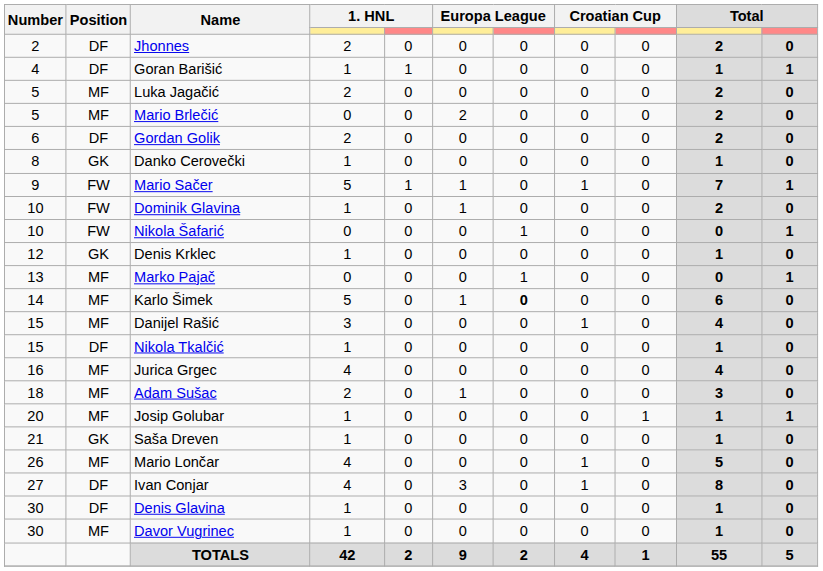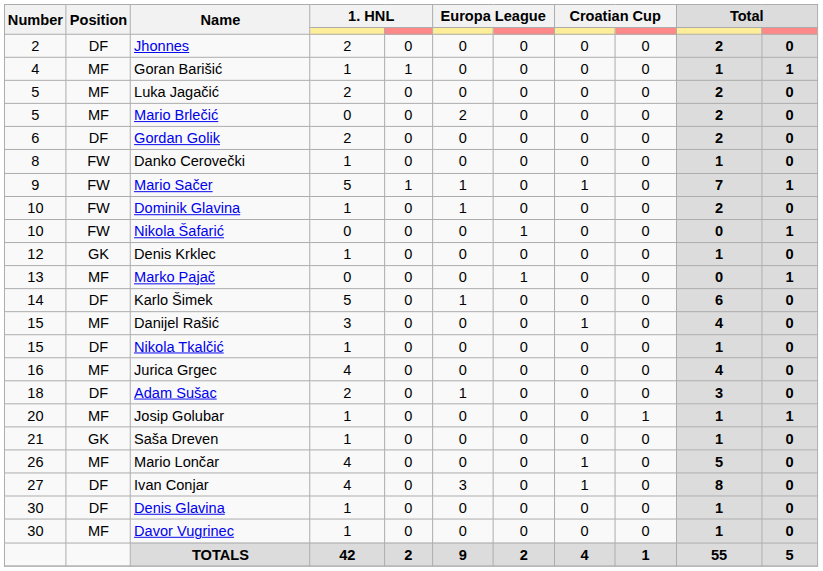 <table class="wikitable" style="font-size: 95%; text-align: center;">
 <tr>
 <th width=40  rowspan="2"  align="center">Number</th>
 <th width=40  rowspan="2"  align="center">Position</th>
 <th width=180 rowspan="2"  align="center">Name</th>
 <th width=120 colspan="2" align="center">1. HNL</th>
 <th width=120 colspan="2" align="center">Europa League</th>
 <th width=120 colspan="2" align="center">Croatian Cup</th>
 <th width=140 colspan="2" align="center" style="background: #DCDCDC">Total</th>
 </tr>
 <tr>
 <th style="background: #FFEE99"></th>
 <th style="background: #FF8888"></th>
 <th style="background: #FFEE99"></th>
 <th style="background: #FF8888"></th>
 <th style="background: #FFEE99"></th>
 <th style="background: #FF8888"></th>
 <th style="background: #FFEE99"></th>
 <th style="background: #FF8888"></th>
 </tr>
 <tr>
 <td>2</td>
 <td>DF</td>
 <td style="text-align:left;"> <a href='#'>Jhonnes</a></td>
 <td>2</td>
 <td>0</td>
 <td>0</td>
 <td>0</td>
 <td>0</td>
 <td>0</td>
 <th style="background: #DCDCDC">2</th>
 <th style="background: #DCDCDC">0</th>
 </tr>
 <tr>
 <td>4</td>
-<td>DF</td>
+<td>MF</td>
 <td style="text-align:left;"> Goran Barišić</td>
 <td>1</td>
 <td>1</td>
 <td>0</td>
 <td>0</td>
 <td>0</td>
 <td>0</td>
 <th style="background: #DCDCDC">1</th>
 <th style="background: #DCDCDC">1</th>
 </tr>
 <tr>
 <td>5</td>
 <td>MF</td>
 <td style="text-align:left;"> Luka Jagačić</td>
 <td>2</td>
 <td>0</td>
 <td>0</td>
 <td>0</td>
 <td>0</td>
 <td>0</td>
 <th style="background: #DCDCDC">2</th>
 <th style="background: #DCDCDC">0</th>
 </tr>
 <tr>
 <td>5</td>
 <td>MF</td>
 <td style="text-align:left;"> <a href='#'>Mario Brlečić</a></td>
 <td>0</td>
 <td>0</td>
 <td>2</td>
 <td>0</td>
 <td>0</td>
 <td>0</td>
 <th style="background: #DCDCDC">2</th>
 <th style="background: #DCDCDC">0</th>
 </tr>
 <tr>
 <td>6</td>
 <td>DF</td>
 <td style="text-align:left;"> <a href='#'>Gordan Golik</a></td>
 <td>2</td>
 <td>0</td>
 <td>0</td>
 <td>0</td>
 <td>0</td>
 <td>0</td>
 <th style="background: #DCDCDC">2</th>
 <th style="background: #DCDCDC">0</th>
 </tr>
 <tr>
 <td>8</td>
-<td>GK</td>
+<td>FW</td>
 <td style="text-align:left;"> Danko Cerovečki</td>
 <td>1</td>
 <td>0</td>
 <td>0</td>
 <td>0</td>
 <td>0</td>
 <td>0</td>
 <th style="background: #DCDCDC">1</th>
 <th style="background: #DCDCDC">0</th>
 </tr>
 <tr>
 <td>9</td>
 <td>FW</td>
 <td style="text-align:left;"> <a href='#'>Mario Sačer</a></td>
 <td>5</td>
 <td>1</td>
 <td>1</td>
 <td>0</td>
 <td>1</td>
 <td>0</td>
 <th style="background: #DCDCDC">7</th>
 <th style="background: #DCDCDC">1</th>
 </tr>
 <tr>
 <td>10</td>
 <td>FW</td>
 <td style="text-align:left;"> <a href='#'>Dominik Glavina</a></td>
 <td>1</td>
 <td>0</td>
 <td>1</td>
 <td>0</td>
 <td>0</td>
 <td>0</td>
 <th style="background: #DCDCDC">2</th>
 <th style="background: #DCDCDC">0</th>
 </tr>
 <tr>
 <td>10</td>
 <td>FW</td>
 <td style="text-align:left;"> <a href='#'>Nikola Šafarić</a></td>
 <td>0</td>
 <td>0</td>
 <td>0</td>
 <td>1</td>
 <td>0</td>
 <td>0</td>
 <th style="background: #DCDCDC">0</th>
 <th style="background: #DCDCDC">1</th>
 </tr>
 <tr>
 <td>12</td>
 <td>GK</td>
 <td style="text-align:left;"> Denis Krklec</td>
 <td>1</td>
 <td>0</td>
 <td>0</td>
 <td>0</td>
 <td>0</td>
 <td>0</td>
 <th style="background: #DCDCDC">1</th>
 <th style="background: #DCDCDC">0</th>
 </tr>
 <tr>
 <td>13</td>
 <td>MF</td>
 <td style="text-align:left;"> <a href='#'>Marko Pajač</a></td>
 <td>0</td>
 <td>0</td>
 <td>0</td>
 <td>1</td>
 <td>0</td>
 <td>0</td>
 <th style="background: #DCDCDC">0</th>
 <th style="background: #DCDCDC">1</th>
 </tr>
 <tr>
 <td>14</td>
-<td>MF</td>
+<td>DF</td>
 <td style="text-align:left;"> Karlo Šimek</td>
 <td>5</td>
 <td>0</td>
 <td>1</td>
-<td><strong>0</strong></td>
+<td>0</td>
 <td>0</td>
 <td>0</td>
 <th style="background: #DCDCDC">6</th>
 <th style="background: #DCDCDC">0</th>
 </tr>
 <tr>
 <td>15</td>
 <td>MF</td>
 <td style="text-align:left;"> Danijel Rašić</td>
 <td>3</td>
 <td>0</td>
 <td>0</td>
 <td>0</td>
 <td>1</td>
 <td>0</td>
 <th style="background: #DCDCDC">4</th>
 <th style="background: #DCDCDC">0</th>
 </tr>
 <tr>
 <td>15</td>
 <td>DF</td>
 <td style="text-align:left;"> <a href='#'>Nikola Tkalčić</a></td>
 <td>1</td>
 <td>0</td>
 <td>0</td>
 <td>0</td>
 <td>0</td>
 <td>0</td>
 <th style="background: #DCDCDC">1</th>
 <th style="background: #DCDCDC">0</th>
 </tr>
 <tr>
 <td>16</td>
 <td>MF</td>
 <td style="text-align:left;"> Jurica Grgec</td>
 <td>4</td>
 <td>0</td>
 <td>0</td>
 <td>0</td>
 <td>0</td>
 <td>0</td>
 <th style="background: #DCDCDC">4</th>
 <th style="background: #DCDCDC">0</th>
 </tr>
 <tr>
 <td>18</td>
-<td>MF</td>
+<td>DF</td>
 <td style="text-align:left;"> <a href='#'>Adam Sušac</a></td>
 <td>2</td>
 <td>0</td>
 <td>1</td>
 <td>0</td>
 <td>0</td>
 <td>0</td>
 <th style="background: #DCDCDC">3</th>
 <th style="background: #DCDCDC">0</th>
 </tr>
 <tr>
 <td>20</td>
 <td>MF</td>
 <td style="text-align:left;"> Josip Golubar</td>
 <td>1</td>
 <td>0</td>
 <td>0</td>
 <td>0</td>
 <td>0</td>
 <td>1</td>
 <th style="background: #DCDCDC">1</th>
 <th style="background: #DCDCDC">1</th>
 </tr>
 <tr>
 <td>21</td>
 <td>GK</td>
 <td style="text-align:left;"> Saša Dreven</td>
 <td>1</td>
 <td>0</td>
 <td>0</td>
 <td>0</td>
 <td>0</td>
 <td>0</td>
 <th style="background: #DCDCDC">1</th>
 <th style="background: #DCDCDC">0</th>
 </tr>
 <tr>
 <td>26</td>
 <td>MF</td>
 <td style="text-align:left;"> Mario Lončar</td>
 <td>4</td>
 <td>0</td>
 <td>0</td>
 <td>0</td>
 <td>1</td>
 <td>0</td>
 <th style="background: #DCDCDC">5</th>
 <th style="background: #DCDCDC">0</th>
 </tr>
 <tr>
 <td>27</td>
 <td>DF</td>
 <td style="text-align:left;"> Ivan Conjar</td>
 <td>4</td>
 <td>0</td>
 <td>3</td>
 <td>0</td>
 <td>1</td>
 <td>0</td>
 <th style="background: #DCDCDC">8</th>
 <th style="background: #DCDCDC">0</th>
 </tr>
 <tr>
 <td>30</td>
 <td>DF</td>
 <td style="text-align:left;"> <a href='#'>Denis Glavina</a></td>
 <td>1</td>
 <td>0</td>
 <td>0</td>
 <td>0</td>
 <td>0</td>
 <td>0</td>
 <th style="background: #DCDCDC">1</th>
 <th style="background: #DCDCDC">0</th>
 </tr>
 <tr>
 <td>30</td>
 <td>MF</td>
 <td style="text-align:left;"> <a href='#'>Davor Vugrinec</a></td>
 <td>1</td>
 <td>0</td>
 <td>0</td>
 <td>0</td>
 <td>0</td>
 <td>0</td>
 <th style="background: #DCDCDC">1</th>
 <th style="background: #DCDCDC">0</th>
 </tr>
 <tr>
 <td></td>
 <td></td>
 <th style="background: #DCDCDC">TOTALS</th>
 <th style="background: #DCDCDC">42</th>
 <th style="background: #DCDCDC">2</th>
 <th style="background: #DCDCDC">9</th>
 <th style="background: #DCDCDC">2</th>
 <th style="background: #DCDCDC">4</th>
 <th style="background: #DCDCDC">1</th>
 <th style="background: #DCDCDC">55</th>
 <th style="background: #DCDCDC">5</th>
 </tr>
 <tr>
 </tr>
 </table>
